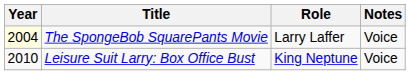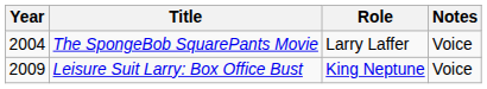 <table class="wikitable unsortable">
 <tr>
 <th>Year</th>
 <th>Title</th>
 <th>Role</th>
 <th>Notes</th>
 </tr>
 <tr>
-<td style="background: lightyellow;">2004</td>
+<td>2004</td>
 <td><em><a href='#'>The SpongeBob SquarePants Movie</a></em></td>
 <td>Larry Laffer</td>
 <td>Voice</td>
 </tr>
 <tr>
-<td>2010</td>
+<td>2009</td>
 <td><em><a href='#'>Leisure Suit Larry: Box Office Bust</a></em></td>
 <td><a href='#'>King Neptune</a></td>
 <td>Voice</td>
 </tr>
 </table>
